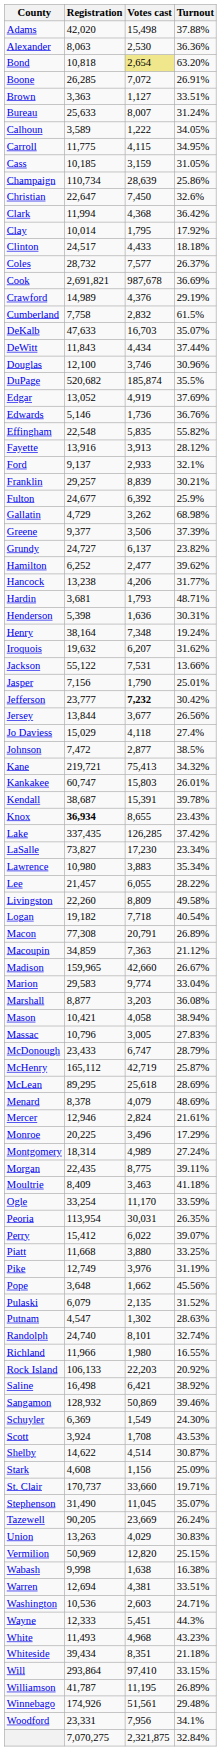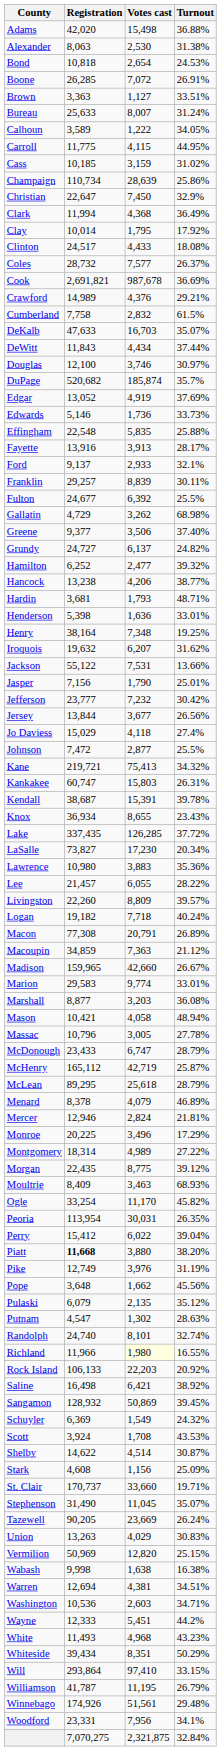 <table class="wikitable collapsible collapsed sortable">
 <tr>
 <th>County</th>
 <th>Registration</th>
 <th>Votes cast</th>
 <th>Turnout</th>
 </tr>
 <tr>
 <td><a href='#'>Adams</a></td>
 <td>42,020</td>
 <td>15,498</td>
-<td>37.88%</td>
+<td>36.88%</td>
 </tr>
 <tr>
 <td><a href='#'>Alexander</a></td>
 <td>8,063</td>
 <td>2,530</td>
-<td>36.36%</td>
+<td>31.38%</td>
 </tr>
 <tr>
 <td><a href='#'>Bond</a></td>
 <td>10,818</td>
-<td style="background: khaki;">2,654</td>
-<td>63.20%</td>
+<td>2,654</td>
+<td>24.53%</td>
 </tr>
 <tr>
 <td><a href='#'>Boone</a></td>
 <td>26,285</td>
 <td>7,072</td>
 <td>26.91%</td>
 </tr>
 <tr>
 <td><a href='#'>Brown</a></td>
 <td>3,363</td>
 <td>1,127</td>
 <td>33.51%</td>
 </tr>
 <tr>
 <td><a href='#'>Bureau</a></td>
 <td>25,633</td>
 <td>8,007</td>
 <td>31.24%</td>
 </tr>
 <tr>
 <td><a href='#'>Calhoun</a></td>
 <td>3,589</td>
 <td>1,222</td>
 <td>34.05%</td>
 </tr>
 <tr>
 <td><a href='#'>Carroll</a></td>
 <td>11,775</td>
 <td>4,115</td>
-<td>34.95%</td>
+<td>44.95%</td>
 </tr>
 <tr>
 <td><a href='#'>Cass</a></td>
 <td>10,185</td>
 <td>3,159</td>
-<td>31.05%</td>
+<td>31.02%</td>
 </tr>
 <tr>
 <td><a href='#'>Champaign</a></td>
 <td>110,734</td>
 <td>28,639</td>
 <td>25.86%</td>
 </tr>
 <tr>
 <td><a href='#'>Christian</a></td>
 <td>22,647</td>
 <td>7,450</td>
-<td>32.6%</td>
+<td>32.9%</td>
 </tr>
 <tr>
 <td><a href='#'>Clark</a></td>
 <td>11,994</td>
 <td>4,368</td>
-<td>36.42%</td>
+<td>36.49%</td>
 </tr>
 <tr>
 <td><a href='#'>Clay</a></td>
 <td>10,014</td>
 <td>1,795</td>
 <td>17.92%</td>
 </tr>
 <tr>
 <td><a href='#'>Clinton</a></td>
 <td>24,517</td>
 <td>4,433</td>
-<td>18.18%</td>
+<td>18.08%</td>
 </tr>
 <tr>
 <td><a href='#'>Coles</a></td>
 <td>28,732</td>
 <td>7,577</td>
 <td>26.37%</td>
 </tr>
 <tr>
 <td><a href='#'>Cook</a></td>
 <td>2,691,821</td>
 <td>987,678</td>
 <td>36.69%</td>
 </tr>
 <tr>
 <td><a href='#'>Crawford</a></td>
 <td>14,989</td>
 <td>4,376</td>
-<td>29.19%</td>
+<td>29.21%</td>
 </tr>
 <tr>
 <td><a href='#'>Cumberland</a></td>
 <td>7,758</td>
 <td>2,832</td>
 <td>61.5%</td>
 </tr>
 <tr>
 <td><a href='#'>DeKalb</a></td>
 <td>47,633</td>
 <td>16,703</td>
 <td>35.07%</td>
 </tr>
 <tr>
 <td><a href='#'>DeWitt</a></td>
 <td>11,843</td>
 <td>4,434</td>
 <td>37.44%</td>
 </tr>
 <tr>
 <td><a href='#'>Douglas</a></td>
 <td>12,100</td>
 <td>3,746</td>
-<td>30.96%</td>
+<td>30.97%</td>
 </tr>
 <tr>
 <td><a href='#'>DuPage</a></td>
 <td>520,682</td>
 <td>185,874</td>
-<td>35.5%</td>
+<td>35.7%</td>
 </tr>
 <tr>
 <td><a href='#'>Edgar</a></td>
 <td>13,052</td>
 <td>4,919</td>
 <td>37.69%</td>
 </tr>
 <tr>
 <td><a href='#'>Edwards</a></td>
 <td>5,146</td>
 <td>1,736</td>
-<td>36.76%</td>
+<td>33.73%</td>
 </tr>
 <tr>
 <td><a href='#'>Effingham</a></td>
 <td>22,548</td>
 <td>5,835</td>
-<td>55.82%</td>
+<td>25.88%</td>
 </tr>
 <tr>
 <td><a href='#'>Fayette</a></td>
 <td>13,916</td>
 <td>3,913</td>
-<td>28.12%</td>
+<td>28.17%</td>
 </tr>
 <tr>
 <td><a href='#'>Ford</a></td>
 <td>9,137</td>
 <td>2,933</td>
 <td>32.1%</td>
 </tr>
 <tr>
 <td><a href='#'>Franklin</a></td>
 <td>29,257</td>
 <td>8,839</td>
-<td>30.21%</td>
+<td>30.11%</td>
 </tr>
 <tr>
 <td><a href='#'>Fulton</a></td>
 <td>24,677</td>
 <td>6,392</td>
-<td>25.9%</td>
+<td>25.5%</td>
 </tr>
 <tr>
 <td><a href='#'>Gallatin</a></td>
 <td>4,729</td>
 <td>3,262</td>
 <td>68.98%</td>
 </tr>
 <tr>
 <td><a href='#'>Greene</a></td>
 <td>9,377</td>
 <td>3,506</td>
-<td>37.39%</td>
+<td>37.40%</td>
 </tr>
 <tr>
 <td><a href='#'>Grundy</a></td>
 <td>24,727</td>
 <td>6,137</td>
-<td>23.82%</td>
+<td>24.82%</td>
 </tr>
 <tr>
 <td><a href='#'>Hamilton</a></td>
 <td>6,252</td>
 <td>2,477</td>
-<td>39.62%</td>
+<td>39.32%</td>
 </tr>
 <tr>
 <td><a href='#'>Hancock</a></td>
 <td>13,238</td>
 <td>4,206</td>
-<td>31.77%</td>
+<td>38.77%</td>
 </tr>
 <tr>
 <td><a href='#'>Hardin</a></td>
 <td>3,681</td>
 <td>1,793</td>
 <td>48.71%</td>
 </tr>
 <tr>
 <td><a href='#'>Henderson</a></td>
 <td>5,398</td>
 <td>1,636</td>
-<td>30.31%</td>
+<td>33.01%</td>
 </tr>
 <tr>
 <td><a href='#'>Henry</a></td>
 <td>38,164</td>
 <td>7,348</td>
-<td>19.24%</td>
+<td>19.25%</td>
 </tr>
 <tr>
 <td><a href='#'>Iroquois</a></td>
 <td>19,632</td>
 <td>6,207</td>
 <td>31.62%</td>
 </tr>
 <tr>
 <td><a href='#'>Jackson</a></td>
 <td>55,122</td>
 <td>7,531</td>
 <td>13.66%</td>
 </tr>
 <tr>
 <td><a href='#'>Jasper</a></td>
 <td>7,156</td>
 <td>1,790</td>
 <td>25.01%</td>
 </tr>
 <tr>
 <td><a href='#'>Jefferson</a></td>
 <td>23,777</td>
-<td><strong>7,232</strong></td>
+<td>7,232</td>
 <td>30.42%</td>
 </tr>
 <tr>
 <td><a href='#'>Jersey</a></td>
 <td>13,844</td>
 <td>3,677</td>
 <td>26.56%</td>
 </tr>
 <tr>
 <td><a href='#'>Jo Daviess</a></td>
 <td>15,029</td>
 <td>4,118</td>
 <td>27.4%</td>
 </tr>
 <tr>
 <td><a href='#'>Johnson</a></td>
 <td>7,472</td>
 <td>2,877</td>
-<td>38.5%</td>
+<td>25.5%</td>
 </tr>
 <tr>
 <td><a href='#'>Kane</a></td>
 <td>219,721</td>
 <td>75,413</td>
 <td>34.32%</td>
 </tr>
 <tr>
 <td><a href='#'>Kankakee</a></td>
 <td>60,747</td>
 <td>15,803</td>
-<td>26.01%</td>
+<td>26.31%</td>
 </tr>
 <tr>
 <td><a href='#'>Kendall</a></td>
 <td>38,687</td>
 <td>15,391</td>
 <td>39.78%</td>
 </tr>
 <tr>
 <td><a href='#'>Knox</a></td>
-<td><strong>36,934</strong></td>
+<td>36,934</td>
 <td>8,655</td>
 <td>23.43%</td>
 </tr>
 <tr>
 <td><a href='#'>Lake</a></td>
 <td>337,435</td>
 <td>126,285</td>
-<td>37.42%</td>
+<td>37.72%</td>
 </tr>
 <tr>
 <td><a href='#'>LaSalle</a></td>
 <td>73,827</td>
 <td>17,230</td>
-<td>23.34%</td>
+<td>20.34%</td>
 </tr>
 <tr>
 <td><a href='#'>Lawrence</a></td>
 <td>10,980</td>
 <td>3,883</td>
-<td>35.34%</td>
+<td>35.36%</td>
 </tr>
 <tr>
 <td><a href='#'>Lee</a></td>
 <td>21,457</td>
 <td>6,055</td>
 <td>28.22%</td>
 </tr>
 <tr>
 <td><a href='#'>Livingston</a></td>
 <td>22,260</td>
 <td>8,809</td>
-<td>49.58%</td>
+<td>39.57%</td>
 </tr>
 <tr>
 <td><a href='#'>Logan</a></td>
 <td>19,182</td>
 <td>7,718</td>
-<td>40.54%</td>
+<td>40.24%</td>
 </tr>
 <tr>
 <td><a href='#'>Macon</a></td>
 <td>77,308</td>
 <td>20,791</td>
 <td>26.89%</td>
 </tr>
 <tr>
 <td><a href='#'>Macoupin</a></td>
 <td>34,859</td>
 <td>7,363</td>
 <td>21.12%</td>
 </tr>
 <tr>
 <td><a href='#'>Madison</a></td>
 <td>159,965</td>
 <td>42,660</td>
 <td>26.67%</td>
 </tr>
 <tr>
 <td><a href='#'>Marion</a></td>
 <td>29,583</td>
 <td>9,774</td>
-<td>33.04%</td>
+<td>33.01%</td>
 </tr>
 <tr>
 <td><a href='#'>Marshall</a></td>
 <td>8,877</td>
 <td>3,203</td>
 <td>36.08%</td>
 </tr>
 <tr>
 <td><a href='#'>Mason</a></td>
 <td>10,421</td>
 <td>4,058</td>
-<td>38.94%</td>
+<td>48.94%</td>
 </tr>
 <tr>
 <td><a href='#'>Massac</a></td>
 <td>10,796</td>
 <td>3,005</td>
-<td>27.83%</td>
+<td>27.78%</td>
 </tr>
 <tr>
 <td><a href='#'>McDonough</a></td>
 <td>23,433</td>
 <td>6,747</td>
 <td>28.79%</td>
 </tr>
 <tr>
 <td><a href='#'>McHenry</a></td>
 <td>165,112</td>
 <td>42,719</td>
 <td>25.87%</td>
 </tr>
 <tr>
 <td><a href='#'>McLean</a></td>
 <td>89,295</td>
 <td>25,618</td>
-<td>28.69%</td>
+<td>28.79%</td>
 </tr>
 <tr>
 <td><a href='#'>Menard</a></td>
 <td>8,378</td>
 <td>4,079</td>
-<td>48.69%</td>
+<td>46.89%</td>
 </tr>
 <tr>
 <td><a href='#'>Mercer</a></td>
 <td>12,946</td>
 <td>2,824</td>
-<td>21.61%</td>
+<td>21.81%</td>
 </tr>
 <tr>
 <td><a href='#'>Monroe</a></td>
 <td>20,225</td>
 <td>3,496</td>
 <td>17.29%</td>
 </tr>
 <tr>
 <td><a href='#'>Montgomery</a></td>
 <td>18,314</td>
 <td>4,989</td>
-<td>27.24%</td>
+<td>27.22%</td>
 </tr>
 <tr>
 <td><a href='#'>Morgan</a></td>
 <td>22,435</td>
 <td>8,775</td>
-<td>39.11%</td>
+<td>39.12%</td>
 </tr>
 <tr>
 <td><a href='#'>Moultrie</a></td>
 <td>8,409</td>
 <td>3,463</td>
-<td>41.18%</td>
+<td>68.93%</td>
 </tr>
 <tr>
 <td><a href='#'>Ogle</a></td>
 <td>33,254</td>
 <td>11,170</td>
-<td>33.59%</td>
+<td>45.82%</td>
 </tr>
 <tr>
 <td><a href='#'>Peoria</a></td>
 <td>113,954</td>
 <td>30,031</td>
 <td>26.35%</td>
 </tr>
 <tr>
 <td><a href='#'>Perry</a></td>
 <td>15,412</td>
 <td>6,022</td>
-<td>39.07%</td>
+<td>39.04%</td>
 </tr>
 <tr>
 <td><a href='#'>Piatt</a></td>
-<td>11,668</td>
+<td><strong>11,668</strong></td>
 <td>3,880</td>
-<td>33.25%</td>
+<td>38.20%</td>
 </tr>
 <tr>
 <td><a href='#'>Pike</a></td>
 <td>12,749</td>
 <td>3,976</td>
 <td>31.19%</td>
 </tr>
 <tr>
 <td><a href='#'>Pope</a></td>
 <td>3,648</td>
 <td>1,662</td>
 <td>45.56%</td>
 </tr>
 <tr>
 <td><a href='#'>Pulaski</a></td>
 <td>6,079</td>
 <td>2,135</td>
-<td>31.52%</td>
+<td>35.12%</td>
 </tr>
 <tr>
 <td><a href='#'>Putnam</a></td>
 <td>4,547</td>
 <td>1,302</td>
 <td>28.63%</td>
 </tr>
 <tr>
 <td><a href='#'>Randolph</a></td>
 <td>24,740</td>
 <td>8,101</td>
 <td>32.74%</td>
 </tr>
 <tr>
 <td><a href='#'>Richland</a></td>
 <td>11,966</td>
-<td>1,980</td>
+<td style="background: lightyellow;">1,980</td>
 <td>16.55%</td>
 </tr>
 <tr>
 <td><a href='#'>Rock Island</a></td>
 <td>106,133</td>
 <td>22,203</td>
 <td>20.92%</td>
 </tr>
 <tr>
 <td><a href='#'>Saline</a></td>
 <td>16,498</td>
 <td>6,421</td>
 <td>38.92%</td>
 </tr>
 <tr>
 <td><a href='#'>Sangamon</a></td>
 <td>128,932</td>
 <td>50,869</td>
-<td>39.46%</td>
+<td>39.45%</td>
 </tr>
 <tr>
 <td><a href='#'>Schuyler</a></td>
 <td>6,369</td>
 <td>1,549</td>
-<td>24.30%</td>
+<td>24.32%</td>
 </tr>
 <tr>
 <td><a href='#'>Scott</a></td>
 <td>3,924</td>
 <td>1,708</td>
 <td>43.53%</td>
 </tr>
 <tr>
 <td><a href='#'>Shelby</a></td>
 <td>14,622</td>
 <td>4,514</td>
 <td>30.87%</td>
 </tr>
 <tr>
 <td><a href='#'>Stark</a></td>
 <td>4,608</td>
 <td>1,156</td>
 <td>25.09%</td>
 </tr>
 <tr>
 <td><a href='#'>St. Clair</a></td>
 <td>170,737</td>
 <td>33,660</td>
 <td>19.71%</td>
 </tr>
 <tr>
 <td><a href='#'>Stephenson</a></td>
 <td>31,490</td>
 <td>11,045</td>
 <td>35.07%</td>
 </tr>
 <tr>
 <td><a href='#'>Tazewell</a></td>
 <td>90,205</td>
 <td>23,669</td>
 <td>26.24%</td>
 </tr>
 <tr>
 <td><a href='#'>Union</a></td>
 <td>13,263</td>
 <td>4,029</td>
 <td>30.83%</td>
 </tr>
 <tr>
 <td><a href='#'>Vermilion</a></td>
 <td>50,969</td>
 <td>12,820</td>
 <td>25.15%</td>
 </tr>
 <tr>
 <td><a href='#'>Wabash</a></td>
 <td>9,998</td>
 <td>1,638</td>
 <td>16.38%</td>
 </tr>
 <tr>
 <td><a href='#'>Warren</a></td>
 <td>12,694</td>
 <td>4,381</td>
-<td>33.51%</td>
+<td>34.51%</td>
 </tr>
 <tr>
 <td><a href='#'>Washington</a></td>
 <td>10,536</td>
 <td>2,603</td>
-<td>24.71%</td>
+<td>34.71%</td>
 </tr>
 <tr>
 <td><a href='#'>Wayne</a></td>
 <td>12,333</td>
 <td>5,451</td>
-<td>44.3%</td>
+<td>44.2%</td>
 </tr>
 <tr>
 <td><a href='#'>White</a></td>
 <td>11,493</td>
 <td>4,968</td>
 <td>43.23%</td>
 </tr>
 <tr>
 <td><a href='#'>Whiteside</a></td>
 <td>39,434</td>
 <td>8,351</td>
-<td>21.18%</td>
+<td>50.29%</td>
 </tr>
 <tr>
 <td><a href='#'>Will</a></td>
 <td>293,864</td>
 <td>97,410</td>
 <td>33.15%</td>
 </tr>
 <tr>
 <td><a href='#'>Williamson</a></td>
 <td>41,787</td>
 <td>11,195</td>
-<td>26.89%</td>
+<td>26.79%</td>
 </tr>
 <tr>
 <td><a href='#'>Winnebago</a></td>
 <td>174,926</td>
 <td>51,561</td>
 <td>29.48%</td>
 </tr>
 <tr>
 <td><a href='#'>Woodford</a></td>
 <td>23,331</td>
 <td>7,956</td>
 <td>34.1%</td>
 </tr>
 <tr>
 <th></th>
 <td>7,070,275</td>
 <td>2,321,875</td>
 <td>32.84%</td>
 </tr>
 </table>
